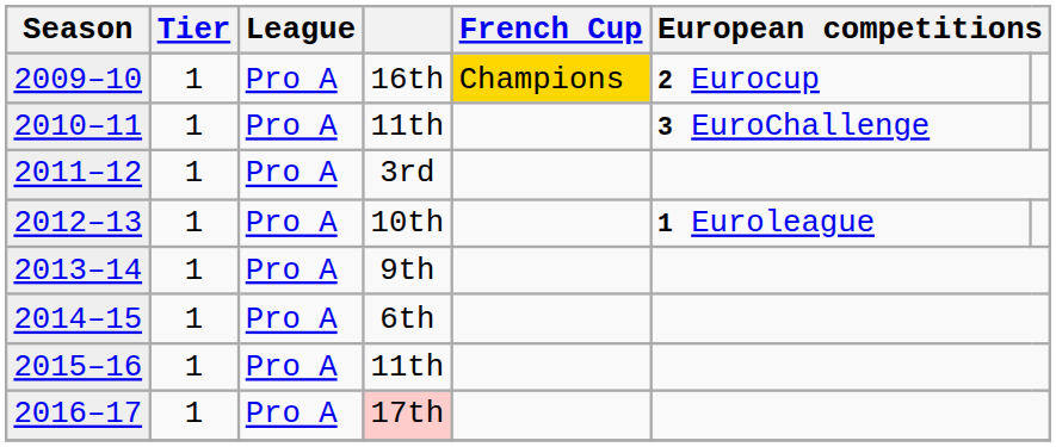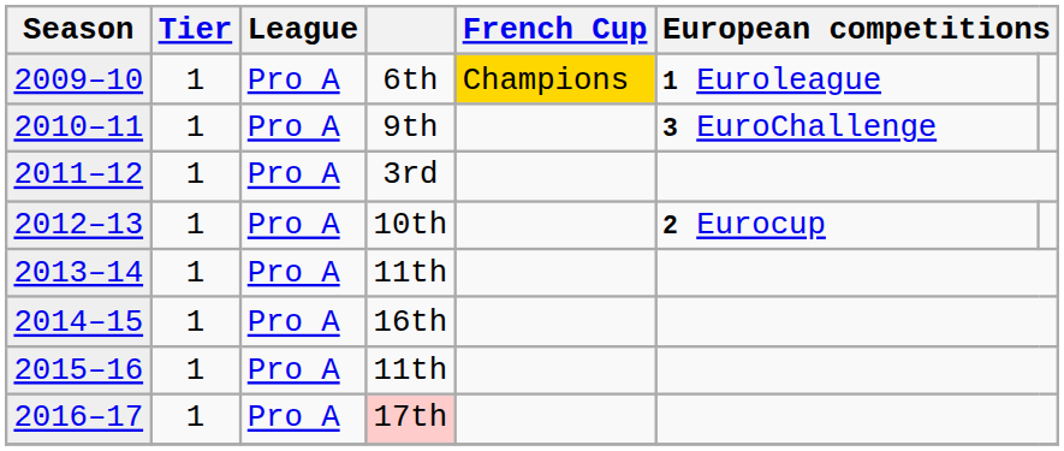 <table class="wikitable" style="font-size:85%;">
 <tr>
 <th>Season</th>
 <th><a href='#'>Tier</a></th>
 <th>League</th>
 <th></th>
 <th><a href='#'>French Cup</a></th>
 <th colspan=2>European competitions</th>
 </tr>
 <tr>
 <td style="background:#efefef;"><a href='#'>2009–10</a></td>
 <td align="center">1</td>
 <td><a href='#'>Pro A</a></td>
-<td align="center">16th</td>
+<td align="center">6th</td>
 <td bgcolor=gold>Champions</td>
-<td><small><strong>2</strong></small> <a href='#'>Eurocup</a></td>
+<td><small><strong>1</strong></small> <a href='#'>Euroleague</a></td>
 <td align=center></td>
 </tr>
 <tr>
 <td style="background:#efefef;"><a href='#'>2010–11</a></td>
 <td align="center">1</td>
 <td><a href='#'>Pro A</a></td>
-<td align="center">11th</td>
+<td align="center">9th</td>
 <td></td>
 <td><small><strong>3</strong></small> <a href='#'>EuroChallenge</a></td>
 <td align=center></td>
 </tr>
 <tr>
 <td style="background:#efefef;"><a href='#'>2011–12</a></td>
 <td align="center">1</td>
 <td><a href='#'>Pro A</a></td>
 <td align="center">3rd</td>
 <td></td>
 <td colspan=2></td>
 </tr>
 <tr>
 <td style="background:#efefef;"><a href='#'>2012–13</a></td>
 <td align="center">1</td>
 <td><a href='#'>Pro A</a></td>
 <td align="center">10th</td>
 <td></td>
-<td><small><strong>1</strong></small> <a href='#'>Euroleague</a></td>
+<td><small><strong>2</strong></small> <a href='#'>Eurocup</a></td>
 <td align=center></td>
 </tr>
 <tr>
 <td style="background:#efefef;"><a href='#'>2013–14</a></td>
 <td align="center">1</td>
 <td><a href='#'>Pro A</a></td>
-<td align="center">9th</td>
+<td align="center">11th</td>
 <td></td>
 <td colspan=2></td>
 </tr>
 <tr>
 <td style="background:#efefef;"><a href='#'>2014–15</a></td>
 <td align="center">1</td>
 <td><a href='#'>Pro A</a></td>
-<td align="center">6th</td>
+<td align="center">16th</td>
 <td></td>
 <td colspan=2></td>
 </tr>
 <tr>
 <td style="background:#efefef;"><a href='#'>2015–16</a></td>
 <td align="center">1</td>
 <td><a href='#'>Pro A</a></td>
 <td align="center">11th</td>
 <td></td>
 <td colspan=2></td>
 </tr>
 <tr>
 <td style="background:#efefef;"><a href='#'>2016–17</a></td>
 <td align="center">1</td>
 <td><a href='#'>Pro A</a></td>
 <td align="center" bgcolor=#fcc>17th</td>
 <td></td>
 <td colspan=2></td>
 </tr>
 <tr>
 </tr>
 </table>
